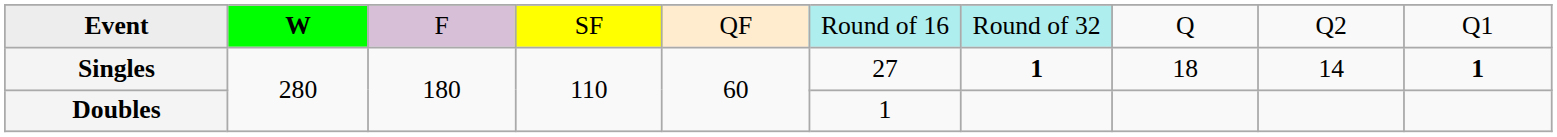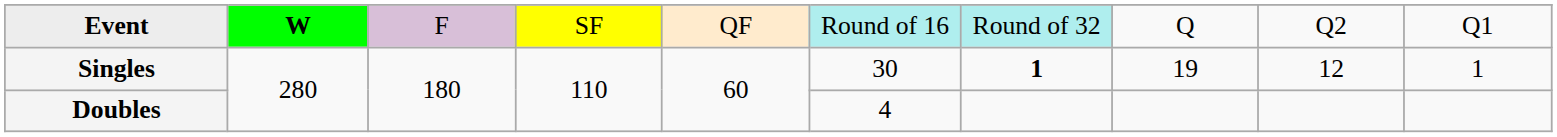 <table class=wikitable style=font-size:90%;text-align:center>
 <tr>
 <td style="width:130px; background:#ededed;"><strong>Event</strong></td>
 <td style="width:80px; background:lime;"><strong>W</strong></td>
 <td style="width:85px; background:thistle;">F</td>
 <td style="width:85px; background:#ff0;">SF</td>
 <td style="width:85px; background:#ffebcd;">QF</td>
 <td style="width:85px; background:#afeeee;">Round of 16</td>
 <td style="width:85px; background:#afeeee;">Round of 32</td>
 <td width=85>Q</td>
 <td width=85>Q2</td>
 <td width=85>Q1</td>
 </tr>
 <tr>
 <th style="background:#f4f4f4;">Singles</th>
 <td rowspan=2>280</td>
 <td rowspan=2>180</td>
 <td rowspan=2>110</td>
 <td rowspan=2>60</td>
-<td>27</td>
+<td>30</td>
 <td><strong>1</strong></td>
-<td>18</td>
-<td>14</td>
-<td><strong>1</strong></td>
+<td>19</td>
+<td>12</td>
+<td>1</td>
 </tr>
 <tr>
 <th style="background:#f4f4f4;">Doubles</th>
-<td>1</td>
+<td>4</td>
 <td></td>
 <td></td>
 <td></td>
 <td></td>
 </tr>
 </table>
